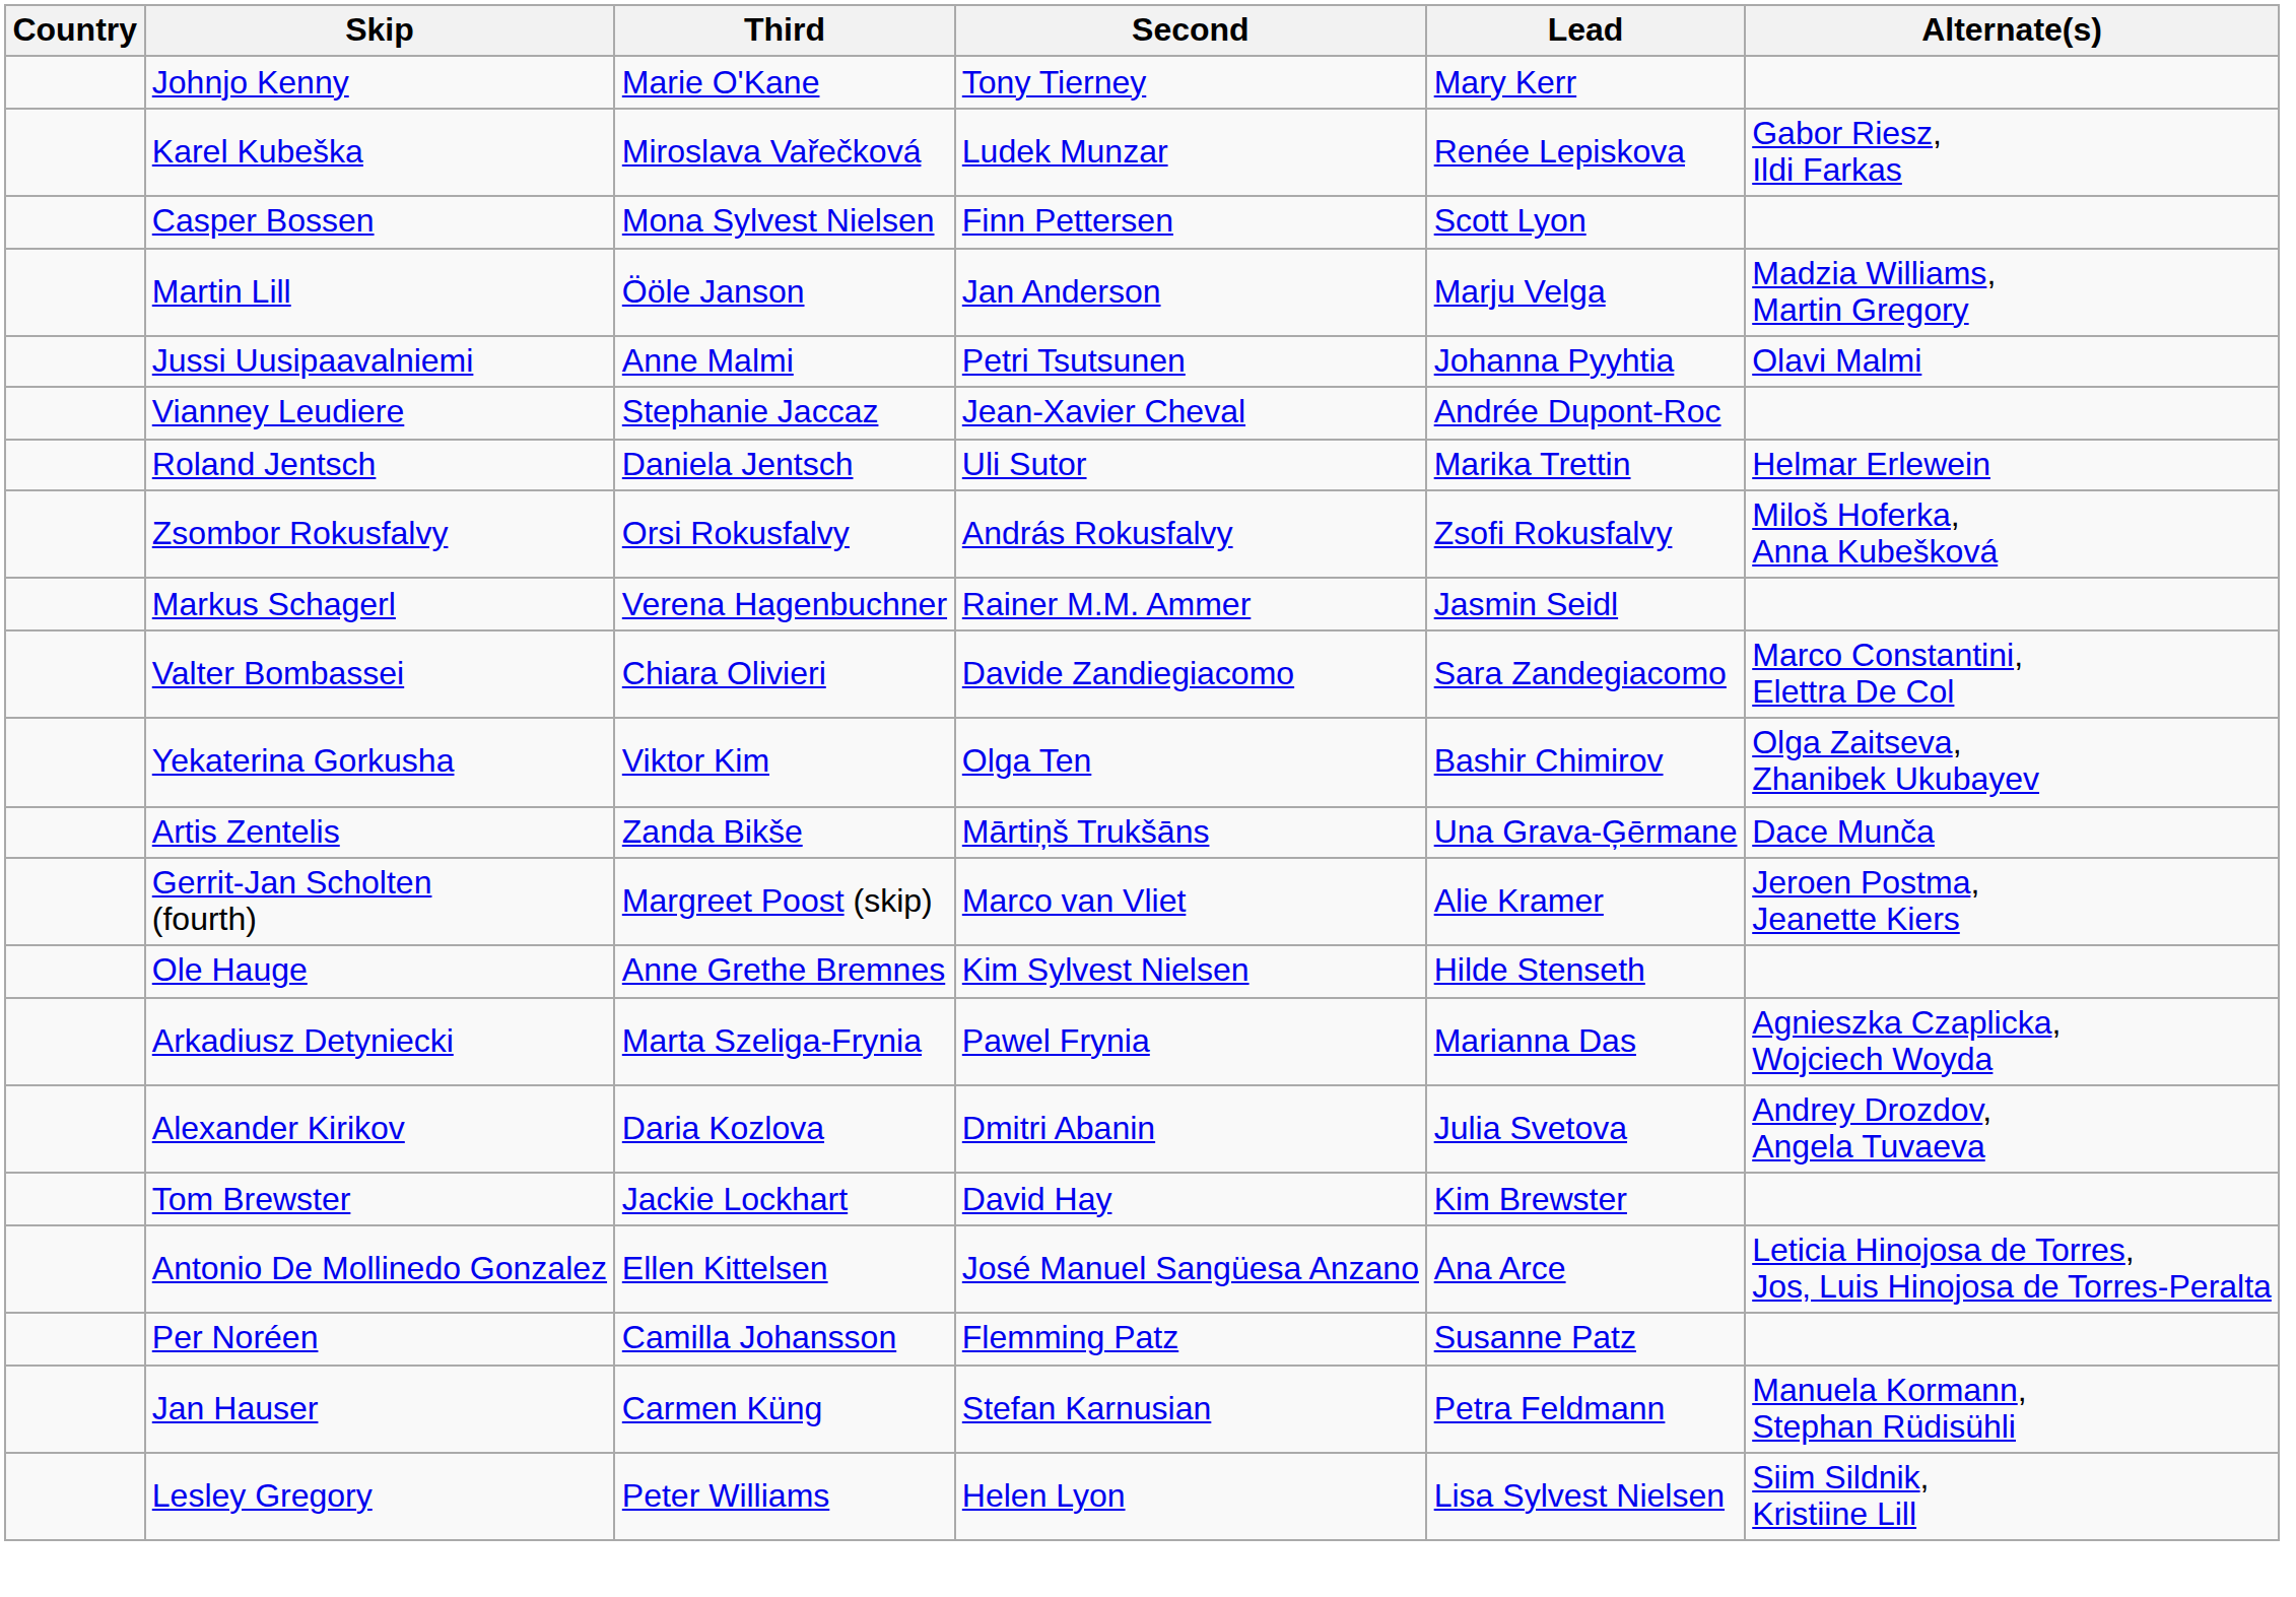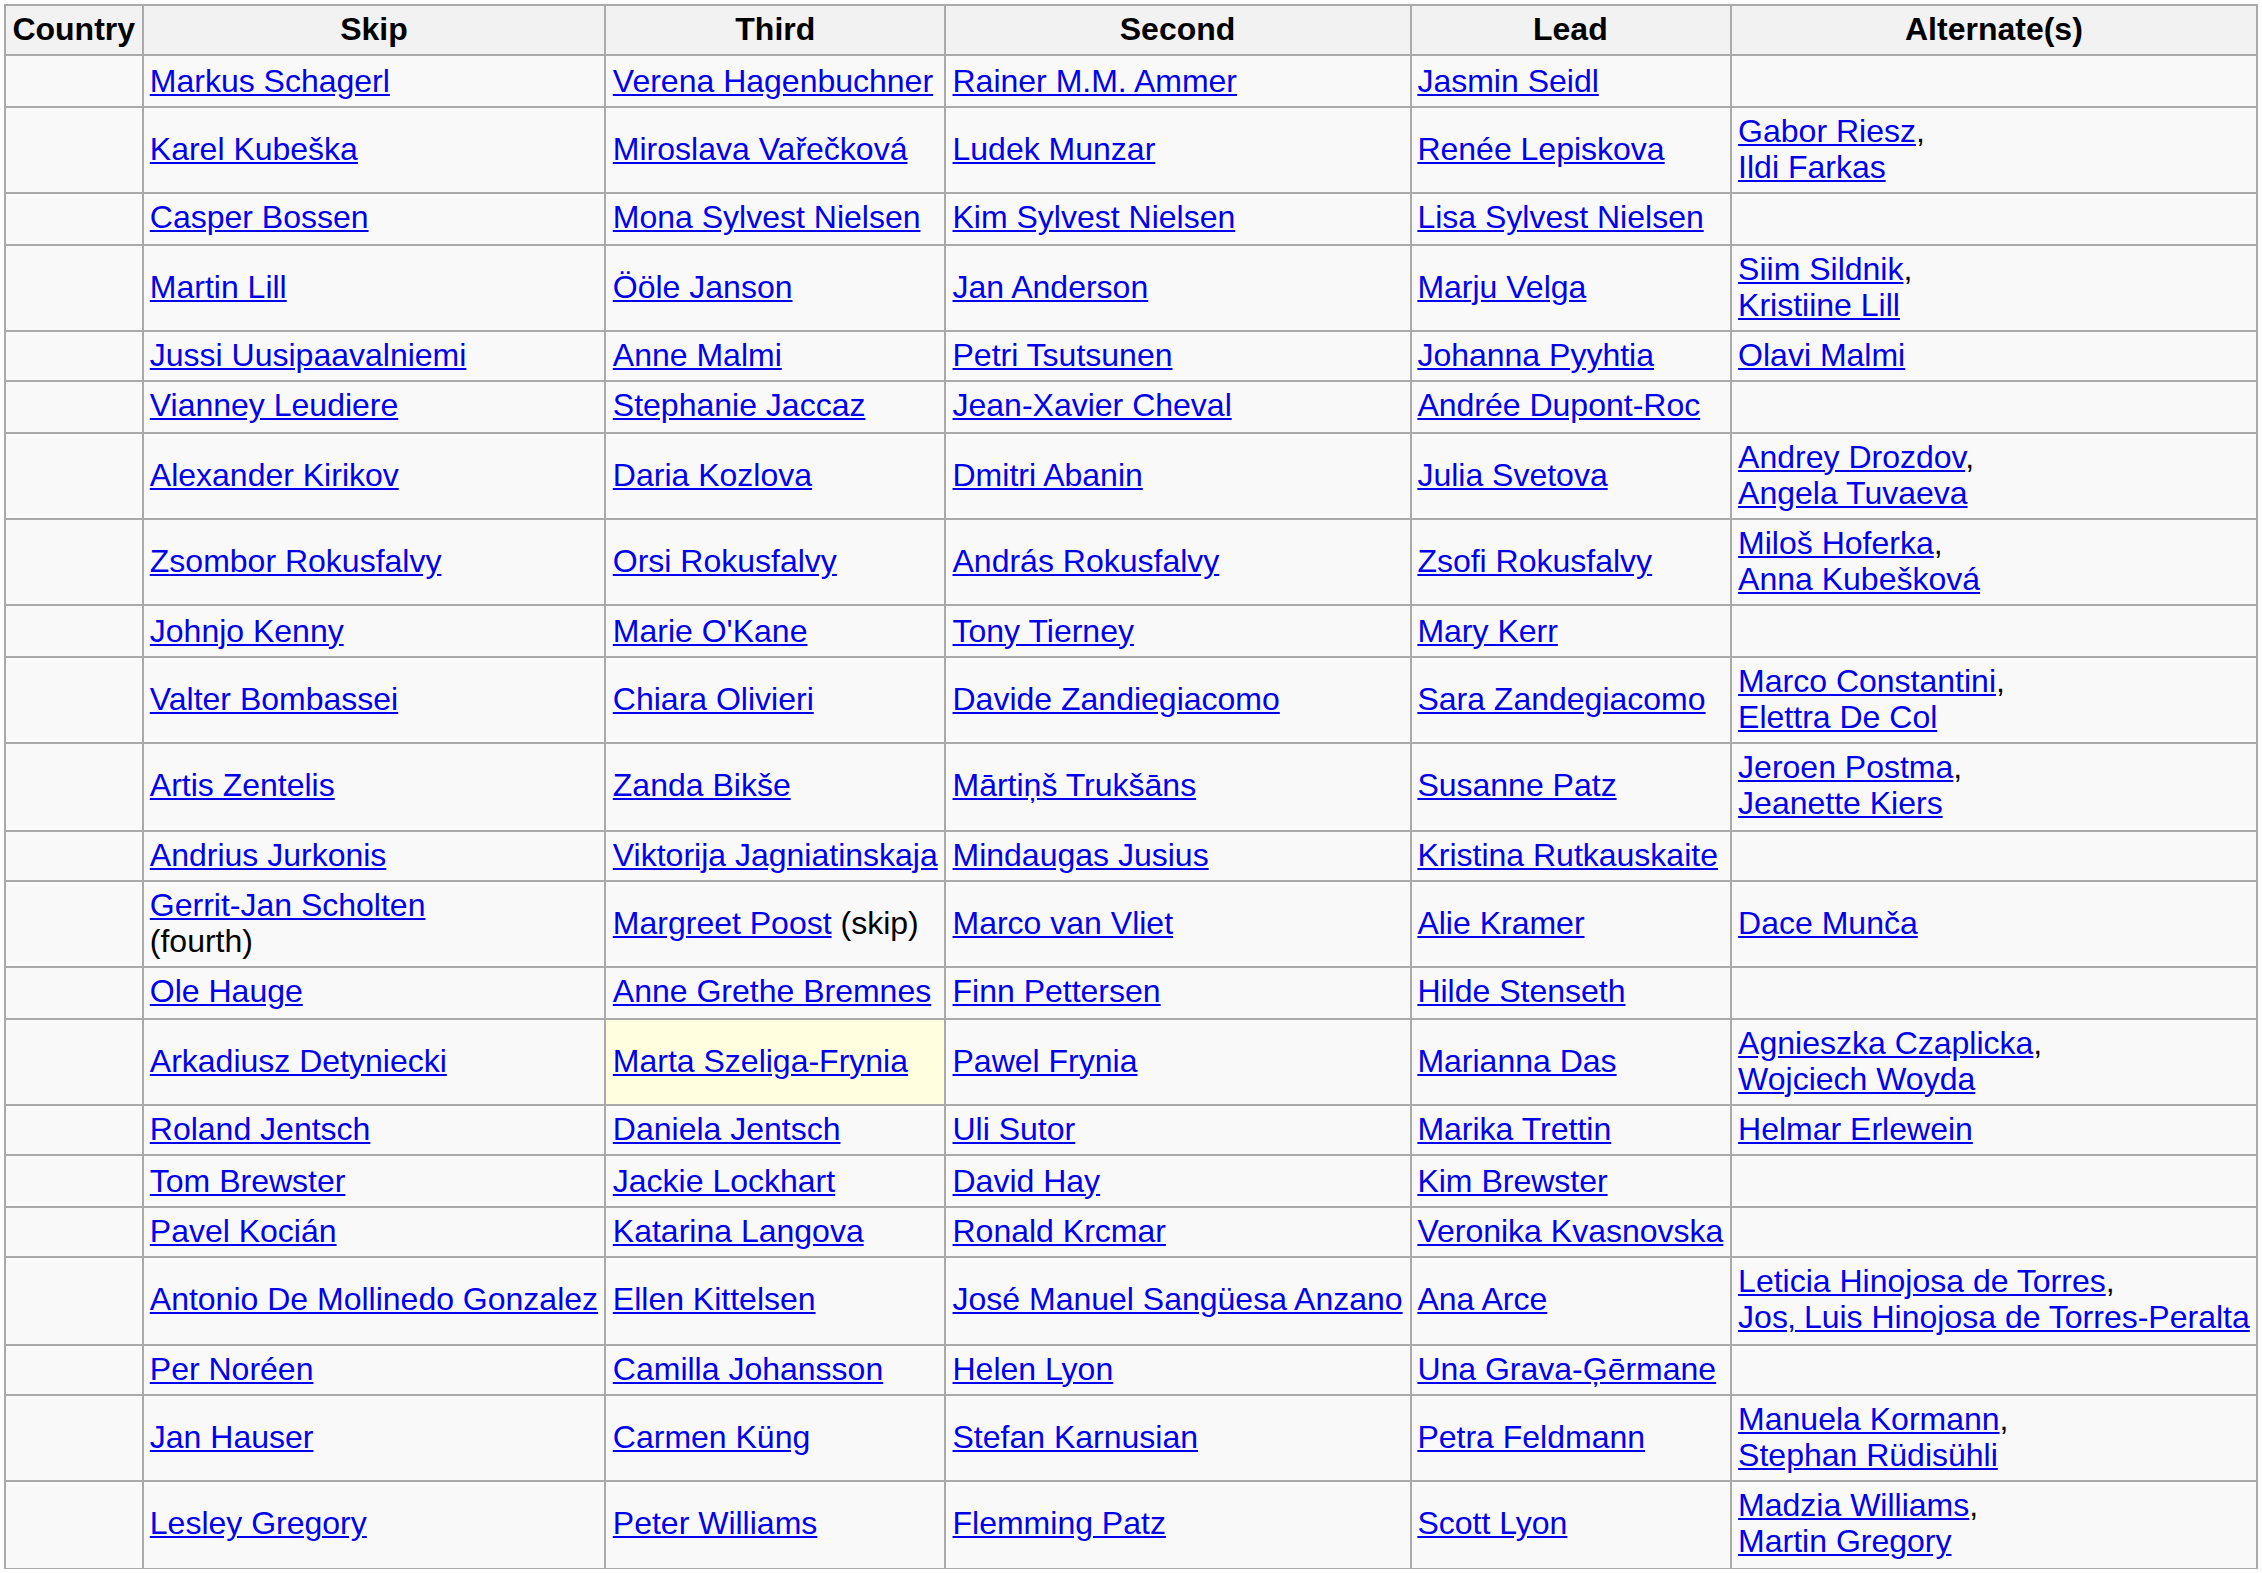 <table class="wikitable">
 <tr>
 <th>Country</th>
 <th>Skip</th>
 <th>Third</th>
 <th>Second</th>
 <th>Lead</th>
 <th>Alternate(s)</th>
 </tr>
 <tr>
 <td></td>
-<td><a href='#'>Johnjo Kenny</a></td>
-<td><a href='#'>Marie O'Kane</a></td>
-<td><a href='#'>Tony Tierney</a></td>
-<td><a href='#'>Mary Kerr</a></td>
+<td><a href='#'>Markus Schagerl</a></td>
+<td><a href='#'>Verena Hagenbuchner</a></td>
+<td><a href='#'>Rainer M.M. Ammer</a></td>
+<td><a href='#'>Jasmin Seidl</a></td>
 <td></td>
 </tr>
 <tr>
 <td></td>
 <td><a href='#'>Karel Kubeška</a></td>
 <td><a href='#'>Miroslava Vařečková</a></td>
 <td><a href='#'>Ludek Munzar</a></td>
 <td><a href='#'>Renée Lepiskova</a></td>
 <td><a href='#'>Gabor Riesz</a>,<br><a href='#'>Ildi Farkas</a></td>
 </tr>
 <tr>
 <td></td>
 <td><a href='#'>Casper Bossen</a></td>
 <td><a href='#'>Mona Sylvest Nielsen</a></td>
-<td><a href='#'>Finn Pettersen</a></td>
-<td><a href='#'>Scott Lyon</a></td>
+<td><a href='#'>Kim Sylvest Nielsen</a></td>
+<td><a href='#'>Lisa Sylvest Nielsen</a></td>
 <td></td>
 </tr>
 <tr>
 <td></td>
 <td><a href='#'>Martin Lill</a></td>
 <td><a href='#'>Ööle Janson</a></td>
 <td><a href='#'>Jan Anderson</a></td>
 <td><a href='#'>Marju Velga</a></td>
-<td><a href='#'>Madzia Williams</a>,<br><a href='#'>Martin Gregory</a></td>
+<td><a href='#'>Siim Sildnik</a>,<br><a href='#'>Kristiine Lill</a></td>
 </tr>
 <tr>
 <td></td>
 <td><a href='#'>Jussi Uusipaavalniemi</a></td>
 <td><a href='#'>Anne Malmi</a></td>
 <td><a href='#'>Petri Tsutsunen</a></td>
 <td><a href='#'>Johanna Pyyhtia</a></td>
 <td><a href='#'>Olavi Malmi</a></td>
 </tr>
 <tr>
 <td></td>
 <td><a href='#'>Vianney Leudiere</a></td>
 <td><a href='#'>Stephanie Jaccaz</a></td>
 <td><a href='#'>Jean-Xavier Cheval</a></td>
 <td><a href='#'>Andrée Dupont-Roc</a></td>
 <td></td>
 </tr>
 <tr>
 <td></td>
-<td><a href='#'>Roland Jentsch</a></td>
-<td><a href='#'>Daniela Jentsch</a></td>
-<td><a href='#'>Uli Sutor</a></td>
-<td><a href='#'>Marika Trettin</a></td>
-<td><a href='#'>Helmar Erlewein</a></td>
+<td><a href='#'>Alexander Kirikov</a></td>
+<td><a href='#'>Daria Kozlova</a></td>
+<td><a href='#'>Dmitri Abanin</a></td>
+<td><a href='#'>Julia Svetova</a></td>
+<td><a href='#'>Andrey Drozdov</a>,<br><a href='#'>Angela Tuvaeva</a></td>
 </tr>
 <tr>
 <td></td>
 <td><a href='#'>Zsombor Rokusfalvy</a></td>
 <td><a href='#'>Orsi Rokusfalvy</a></td>
 <td><a href='#'>András Rokusfalvy</a></td>
 <td><a href='#'>Zsofi Rokusfalvy</a></td>
 <td><a href='#'>Miloš Hoferka</a>,<br><a href='#'>Anna Kubešková</a></td>
 </tr>
 <tr>
 <td></td>
-<td><a href='#'>Markus Schagerl</a></td>
-<td><a href='#'>Verena Hagenbuchner</a></td>
-<td><a href='#'>Rainer M.M. Ammer</a></td>
-<td><a href='#'>Jasmin Seidl</a></td>
+<td><a href='#'>Johnjo Kenny</a></td>
+<td><a href='#'>Marie O'Kane</a></td>
+<td><a href='#'>Tony Tierney</a></td>
+<td><a href='#'>Mary Kerr</a></td>
 <td></td>
 </tr>
 <tr>
 <td></td>
 <td><a href='#'>Valter Bombassei</a></td>
 <td><a href='#'>Chiara Olivieri</a></td>
 <td><a href='#'>Davide Zandiegiacomo</a></td>
 <td><a href='#'>Sara Zandegiacomo</a></td>
 <td><a href='#'>Marco Constantini</a>,<br><a href='#'>Elettra De Col</a></td>
 </tr>
 <tr>
 <td></td>
-<td><a href='#'>Yekaterina Gorkusha</a></td>
-<td><a href='#'>Viktor Kim</a></td>
-<td><a href='#'>Olga Ten</a></td>
-<td><a href='#'>Bashir Chimirov</a></td>
-<td><a href='#'>Olga Zaitseva</a>,<br><a href='#'>Zhanibek Ukubayev</a></td>
+<td><a href='#'>Artis Zentelis</a></td>
+<td><a href='#'>Zanda Bikše</a></td>
+<td><a href='#'>Mārtiņš Trukšāns</a></td>
+<td><a href='#'>Susanne Patz</a></td>
+<td><a href='#'>Jeroen Postma</a>,<br><a href='#'>Jeanette Kiers</a></td>
 </tr>
 <tr>
 <td></td>
-<td><a href='#'>Artis Zentelis</a></td>
-<td><a href='#'>Zanda Bikše</a></td>
-<td><a href='#'>Mārtiņš Trukšāns</a></td>
-<td><a href='#'>Una Grava-Ģērmane</a></td>
-<td><a href='#'>Dace Munča</a></td>
+<td><a href='#'>Andrius Jurkonis</a></td>
+<td><a href='#'>Viktorija Jagniatinskaja</a></td>
+<td><a href='#'>Mindaugas Jusius</a></td>
+<td><a href='#'>Kristina Rutkauskaite</a></td>
+<td></td>
 </tr>
 <tr>
 <td></td>
 <td><a href='#'>Gerrit-Jan Scholten</a><br>(fourth)</td>
 <td><a href='#'>Margreet Poost</a> (skip)</td>
 <td><a href='#'>Marco van Vliet</a></td>
 <td><a href='#'>Alie Kramer</a></td>
-<td><a href='#'>Jeroen Postma</a>,<br><a href='#'>Jeanette Kiers</a></td>
+<td><a href='#'>Dace Munča</a></td>
 </tr>
 <tr>
 <td></td>
 <td><a href='#'>Ole Hauge</a></td>
 <td><a href='#'>Anne Grethe Bremnes</a></td>
-<td><a href='#'>Kim Sylvest Nielsen</a></td>
+<td><a href='#'>Finn Pettersen</a></td>
 <td><a href='#'>Hilde Stenseth</a></td>
 <td></td>
 </tr>
 <tr>
 <td></td>
 <td><a href='#'>Arkadiusz Detyniecki</a></td>
-<td><a href='#'>Marta Szeliga-Frynia</a></td>
+<td style="background: lightyellow;"><a href='#'>Marta Szeliga-Frynia</a></td>
 <td><a href='#'>Pawel Frynia</a></td>
 <td><a href='#'>Marianna Das</a></td>
 <td><a href='#'>Agnieszka Czaplicka</a>,<br><a href='#'>Wojciech Woyda</a></td>
 </tr>
 <tr>
 <td></td>
-<td><a href='#'>Alexander Kirikov</a></td>
-<td><a href='#'>Daria Kozlova</a></td>
-<td><a href='#'>Dmitri Abanin</a></td>
-<td><a href='#'>Julia Svetova</a></td>
-<td><a href='#'>Andrey Drozdov</a>,<br><a href='#'>Angela Tuvaeva</a></td>
+<td><a href='#'>Roland Jentsch</a></td>
+<td><a href='#'>Daniela Jentsch</a></td>
+<td><a href='#'>Uli Sutor</a></td>
+<td><a href='#'>Marika Trettin</a></td>
+<td><a href='#'>Helmar Erlewein</a></td>
 </tr>
 <tr>
 <td></td>
 <td><a href='#'>Tom Brewster</a></td>
 <td><a href='#'>Jackie Lockhart</a></td>
 <td><a href='#'>David Hay</a></td>
 <td><a href='#'>Kim Brewster</a></td>
+<td></td>
+</tr>
+<tr>
+<td></td>
+<td><a href='#'>Pavel Kocián</a></td>
+<td><a href='#'>Katarina Langova</a></td>
+<td><a href='#'>Ronald Krcmar</a></td>
+<td><a href='#'>Veronika Kvasnovska</a></td>
 <td></td>
 </tr>
 <tr>
 <td></td>
 <td><a href='#'>Antonio De Mollinedo Gonzalez</a></td>
 <td><a href='#'>Ellen Kittelsen</a></td>
 <td><a href='#'>José Manuel Sangüesa Anzano</a></td>
 <td><a href='#'>Ana Arce</a></td>
 <td><a href='#'>Leticia Hinojosa de Torres</a>,<br><a href='#'>Jos‚ Luis Hinojosa de Torres-Peralta</a></td>
 </tr>
 <tr>
 <td></td>
 <td><a href='#'>Per Noréen</a></td>
 <td><a href='#'>Camilla Johansson</a></td>
-<td><a href='#'>Flemming Patz</a></td>
-<td><a href='#'>Susanne Patz</a></td>
+<td><a href='#'>Helen Lyon</a></td>
+<td><a href='#'>Una Grava-Ģērmane</a></td>
 <td></td>
 </tr>
 <tr>
 <td></td>
 <td><a href='#'>Jan Hauser</a></td>
 <td><a href='#'>Carmen Küng</a></td>
 <td><a href='#'>Stefan Karnusian</a></td>
 <td><a href='#'>Petra Feldmann</a></td>
 <td><a href='#'>Manuela Kormann</a>,<br><a href='#'>Stephan Rüdisühli</a></td>
 </tr>
 <tr>
 <td></td>
 <td><a href='#'>Lesley Gregory</a></td>
 <td><a href='#'>Peter Williams</a></td>
-<td><a href='#'>Helen Lyon</a></td>
-<td><a href='#'>Lisa Sylvest Nielsen</a></td>
-<td><a href='#'>Siim Sildnik</a>,<br><a href='#'>Kristiine Lill</a></td>
+<td><a href='#'>Flemming Patz</a></td>
+<td><a href='#'>Scott Lyon</a></td>
+<td><a href='#'>Madzia Williams</a>,<br><a href='#'>Martin Gregory</a></td>
 </tr>
 </table>
